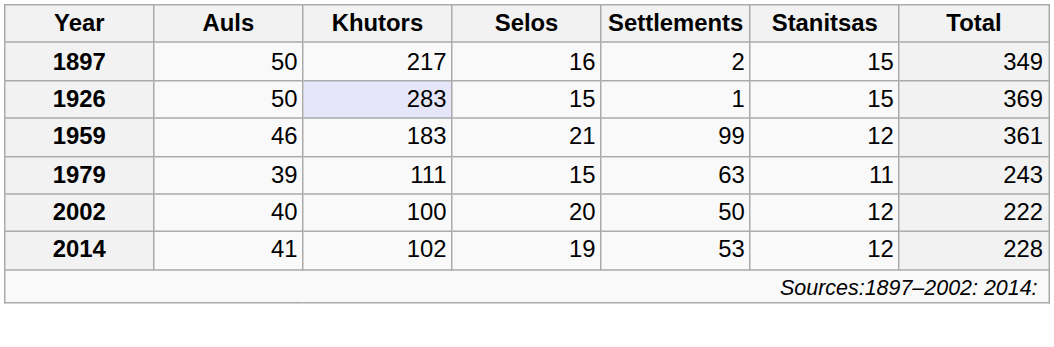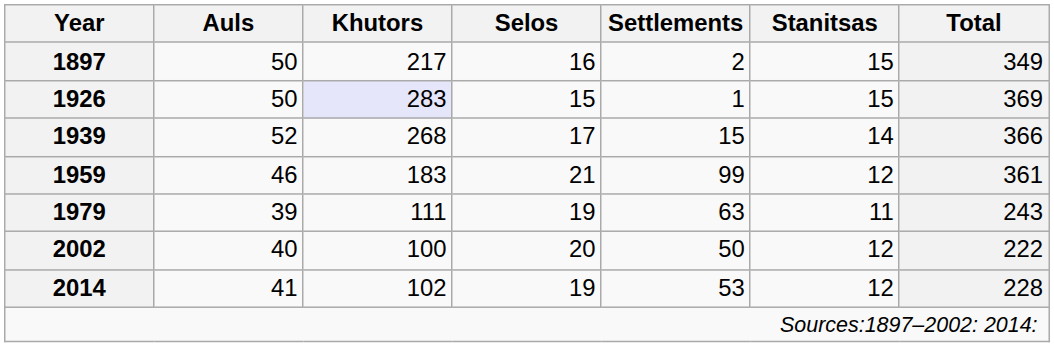 <table class="wikitable sortable" style="text-align:right;">
 <tr>
 <th width="14%">Year</th>
 <th width="14%">Auls</th>
 <th width="14%">Khutors</th>
 <th width="14%">Selos</th>
 <th width="14%">Settlements</th>
 <th width="14%">Stanitsas</th>
 <th width="14%">Total</th>
 </tr>
 <tr>
 <td style="background:#f2f2f2; text-align:center;"><strong>1897</strong></td>
 <td>50</td>
 <td>217</td>
 <td>16</td>
 <td>2</td>
 <td>15</td>
 <td style="background:#f2f2f2;">349</td>
 </tr>
 <tr>
 <td style="background:#f2f2f2; text-align:center;"><strong>1926</strong></td>
 <td>50</td>
 <td style="background: lavender;">283</td>
 <td>15</td>
 <td>1</td>
 <td>15</td>
 <td style="background:#f2f2f2;">369</td>
 </tr>
 <tr>
+<td style="background:#f2f2f2; text-align:center;"><strong>1939</strong></td>
+<td>52</td>
+<td>268</td>
+<td>17</td>
+<td>15</td>
+<td>14</td>
+<td style="background:#f2f2f2;">366</td>
+</tr>
+<tr>
 <td style="background:#f2f2f2; text-align:center;"><strong>1959</strong></td>
 <td>46</td>
 <td>183</td>
 <td>21</td>
 <td>99</td>
 <td>12</td>
 <td style="background:#f2f2f2;">361</td>
 </tr>
 <tr>
 <td style="background:#f2f2f2; text-align:center;"><strong>1979</strong></td>
 <td>39</td>
 <td>111</td>
-<td>15</td>
+<td>19</td>
 <td>63</td>
 <td>11</td>
 <td style="background:#f2f2f2;">243</td>
 </tr>
 <tr>
 <td style="background:#f2f2f2; text-align:center;"><strong>2002</strong></td>
 <td>40</td>
 <td>100</td>
 <td>20</td>
 <td>50</td>
 <td>12</td>
 <td style="background:#f2f2f2;">222</td>
 </tr>
 <tr>
 <td style="background:#f2f2f2; text-align:center;"><strong>2014</strong></td>
 <td>41</td>
 <td>102</td>
 <td>19</td>
 <td>53</td>
 <td>12</td>
 <td style="background:#f2f2f2;">228</td>
 </tr>
 <tr class="sortbottom">
 <td colspan="7" style="font-size:90%;"><em>Sources:1897–2002:</em> <em>2014:</em> </td>
 </tr>
 </table>
